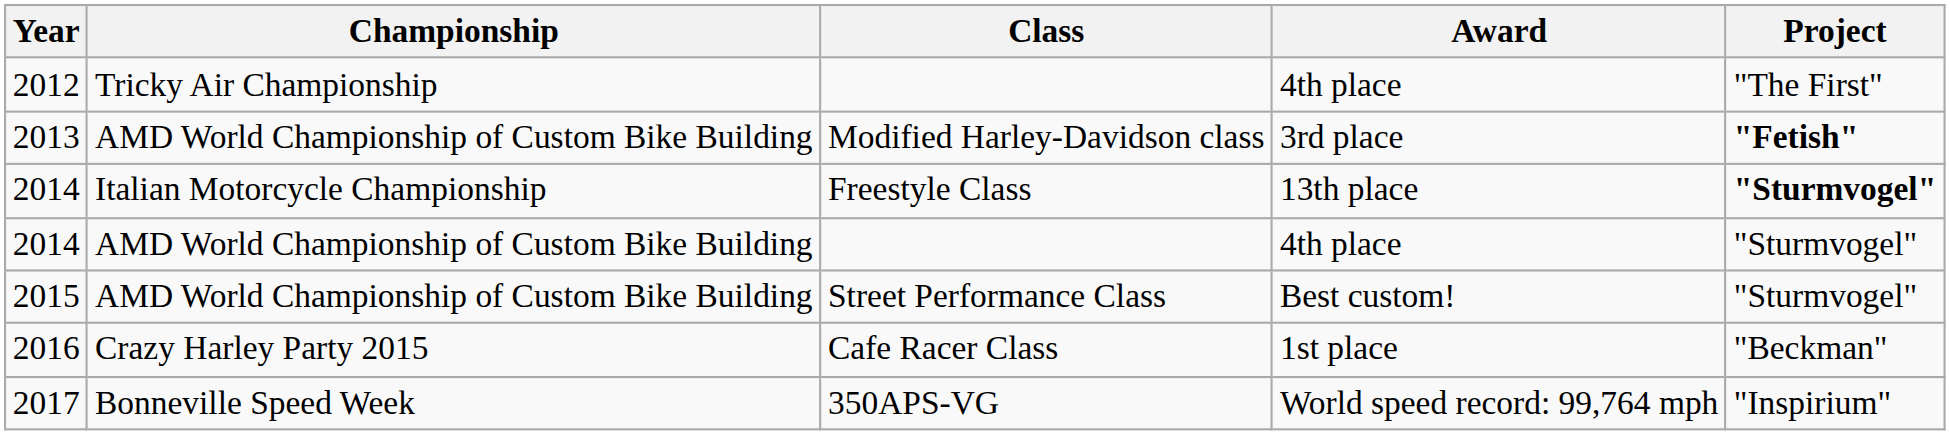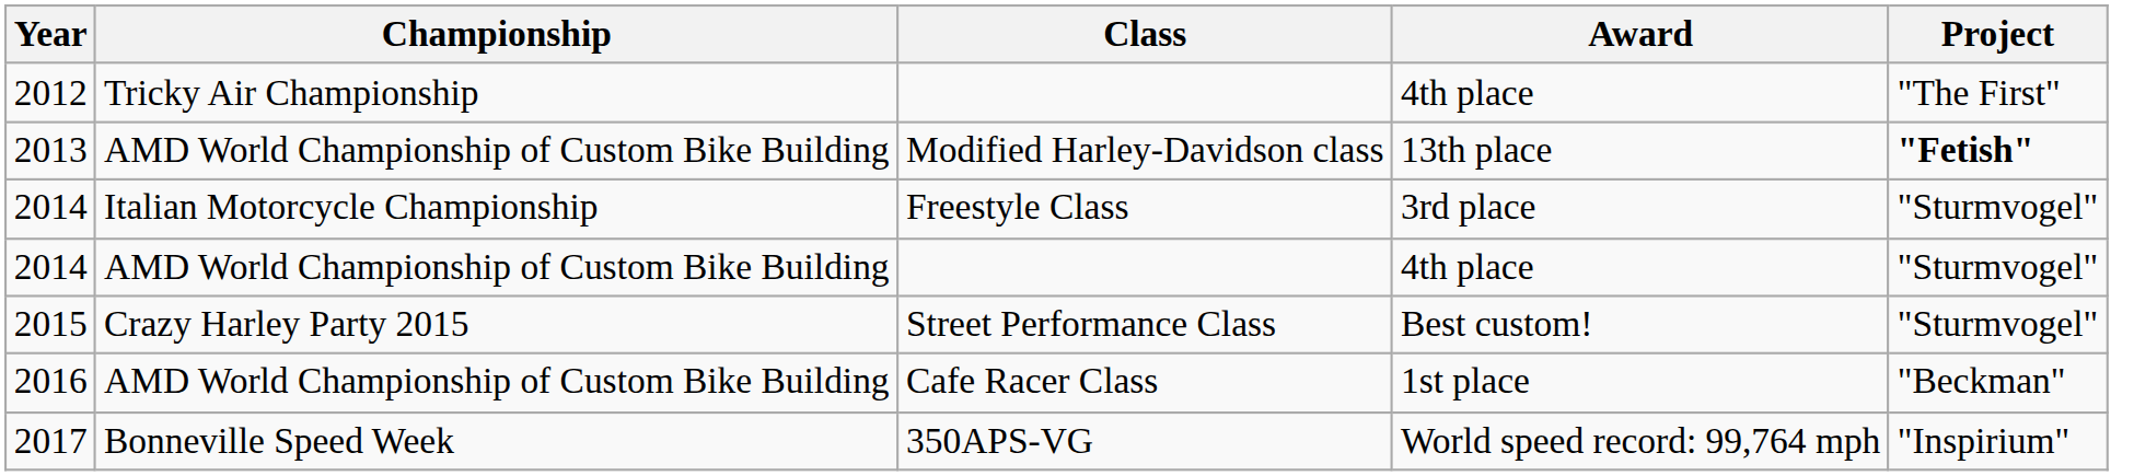 <table class="wikitable">
 <tr>
 <th>Year</th>
 <th>Championship</th>
 <th>Class</th>
 <th>Award</th>
 <th>Project</th>
 </tr>
 <tr>
 <td>2012</td>
 <td>Tricky Air Championship</td>
 <td></td>
 <td>4th place</td>
 <td>"The First"</td>
 </tr>
 <tr>
 <td>2013</td>
 <td>AMD World Championship of Custom Bike Building</td>
 <td>Modified Harley-Davidson class</td>
-<td>3rd place</td>
+<td>13th place</td>
 <td><strong>"Fetish"</strong></td>
 </tr>
 <tr>
 <td>2014</td>
 <td>Italian Motorcycle Championship</td>
 <td>Freestyle Class</td>
-<td>13th place</td>
-<td><strong>"Sturmvogel"</strong></td>
+<td>3rd place</td>
+<td>"Sturmvogel"</td>
 </tr>
 <tr>
 <td>2014</td>
 <td>AMD World Championship of Custom Bike Building</td>
 <td></td>
 <td>4th place</td>
 <td>"Sturmvogel"</td>
 </tr>
 <tr>
 <td>2015</td>
-<td>AMD World Championship of Custom Bike Building</td>
+<td>Crazy Harley Party 2015</td>
 <td>Street Performance Class</td>
 <td>Best custom!</td>
 <td>"Sturmvogel"</td>
 </tr>
 <tr>
 <td>2016</td>
-<td>Crazy Harley Party 2015</td>
+<td>AMD World Championship of Custom Bike Building</td>
 <td>Cafe Racer Class</td>
 <td>1st place</td>
 <td>"Beckman"</td>
 </tr>
 <tr>
 <td>2017</td>
 <td>Bonneville Speed Week</td>
 <td>350APS-VG</td>
 <td>World speed record: 99,764 mph</td>
 <td>"Inspirium"</td>
 </tr>
 </table>
